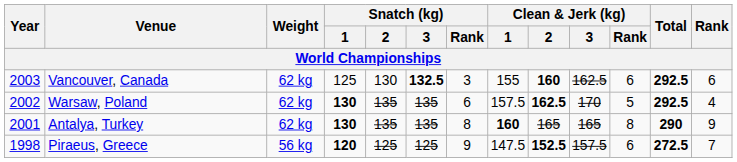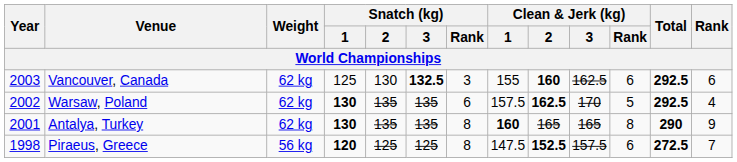 <table class = "wikitable" style="text-align:center;">
 <tr>
 <th rowspan=2 width=40>Year</th>
 <th rowspan=2 width=250>Venue</th>
 <th rowspan=2 width=60>Weight</th>
 <th colspan=4>Snatch (kg)</th>
 <th colspan=4>Clean & Jerk (kg)</th>
 <th rowspan=2 width=40>Total</th>
 <th rowspan=2 width=40>Rank</th>
 </tr>
 <tr>
 <th width=40>1</th>
 <th width=40>2</th>
 <th width=40>3</th>
 <th width=40>Rank</th>
 <th width=40>1</th>
 <th width=40>2</th>
 <th width=40>3</th>
 <th width=40>Rank</th>
 </tr>
 <tr>
 <th colspan=13><a href='#'>World Championships</a></th>
 </tr>
 <tr>
 <td><a href='#'>2003</a></td>
 <td align=left> <a href='#'>Vancouver</a>, <a href='#'>Canada</a></td>
 <td><a href='#'>62 kg</a></td>
 <td>125</td>
 <td>130</td>
 <td><strong>132.5</strong></td>
 <td>3</td>
 <td>155</td>
 <td><strong>160</strong></td>
 <td><s>162.5</s></td>
 <td>6</td>
 <td><strong>292.5</strong></td>
 <td>6</td>
 </tr>
 <tr>
 <td><a href='#'>2002</a></td>
 <td align=left> <a href='#'>Warsaw</a>, <a href='#'>Poland</a></td>
 <td><a href='#'>62 kg</a></td>
 <td><strong>130</strong></td>
 <td><s>135</s></td>
 <td><s>135</s></td>
 <td>6</td>
 <td>157.5</td>
 <td><strong>162.5</strong></td>
 <td><s>170</s></td>
 <td>5</td>
 <td><strong>292.5</strong></td>
 <td>4</td>
 </tr>
 <tr>
 <td><a href='#'>2001</a></td>
 <td align=left> <a href='#'>Antalya</a>, <a href='#'>Turkey</a></td>
 <td><a href='#'>62 kg</a></td>
 <td><strong>130</strong></td>
 <td><s>135</s></td>
 <td><s>135</s></td>
 <td>8</td>
 <td><strong>160</strong></td>
 <td><s>165</s></td>
 <td><s>165</s></td>
 <td>8</td>
 <td><strong>290</strong></td>
 <td>9</td>
 </tr>
 <tr>
 <td><a href='#'>1998</a></td>
 <td align=left> <a href='#'>Piraeus</a>, <a href='#'>Greece</a></td>
 <td><a href='#'>56 kg</a></td>
 <td><strong>120</strong></td>
 <td><s>125</s></td>
 <td><s>125</s></td>
-<td>9</td>
+<td>8</td>
 <td>147.5</td>
 <td><strong>152.5</strong></td>
 <td><s>157.5</s></td>
 <td>6</td>
 <td><strong>272.5</strong></td>
 <td>7</td>
 </tr>
 </table>
